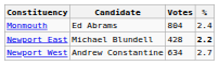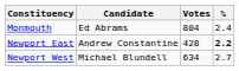 <table class="wikitable">
 <tr>
 <th>Constituency</th>
 <th>Candidate</th>
 <th>Votes</th>
 <th>%</th>
 </tr>
 <tr>
 <td><a href='#'>Monmouth</a></td>
 <td>Ed Abrams</td>
 <td>804</td>
 <td>2.4</td>
 </tr>
 <tr>
 <td><a href='#'>Newport East</a></td>
-<td>Michael Blundell</td>
+<td>Andrew Constantine</td>
 <td>428</td>
 <td><strong>2.2</strong></td>
 </tr>
 <tr>
 <td><a href='#'>Newport West</a></td>
-<td>Andrew Constantine</td>
+<td>Michael Blundell</td>
 <td>634</td>
 <td>2.7</td>
 </tr>
 </table>
